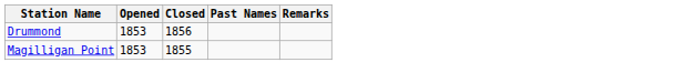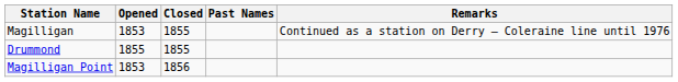 <table class="wikitable">
 <tr>
 <th>Station Name</th>
 <th>Opened</th>
 <th>Closed</th>
 <th>Past Names</th>
 <th>Remarks</th>
 </tr>
 <tr>
+<td>Magilligan</td>
+<td>1853</td>
+<td>1855</td>
+<td></td>
+<td>Continued as a station on Derry – Coleraine line until 1976</td>
+</tr>
+<tr>
 <td><a href='#'>Drummond</a></td>
-<td>1853</td>
-<td>1856</td>
+<td>1855</td>
+<td>1855</td>
 <td></td>
 <td></td>
 </tr>
 <tr>
 <td><a href='#'>Magilligan Point</a></td>
 <td>1853</td>
-<td>1855</td>
+<td>1856</td>
 <td></td>
 <td></td>
 </tr>
 </table>
